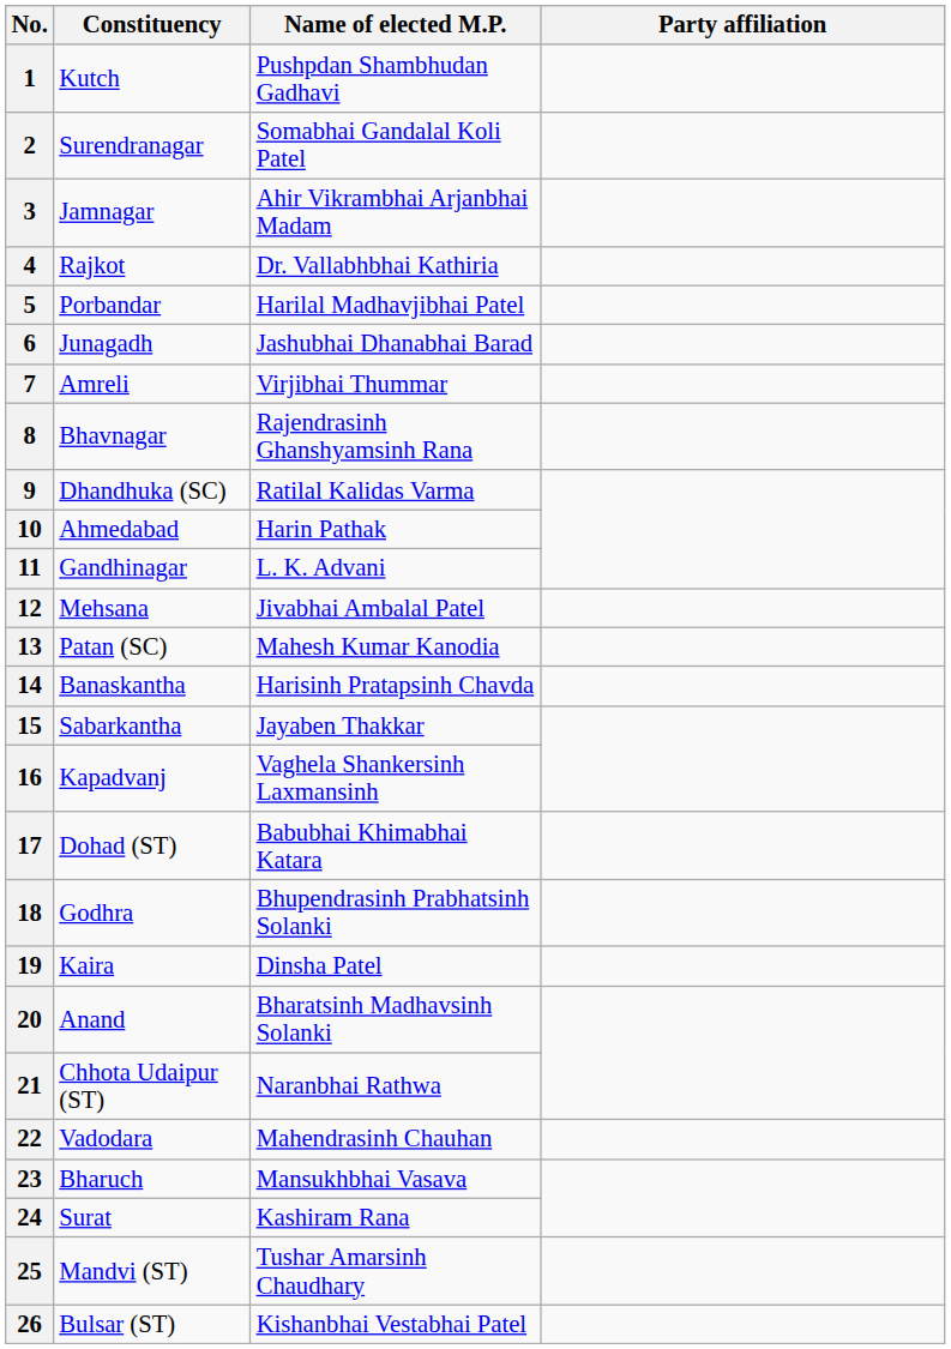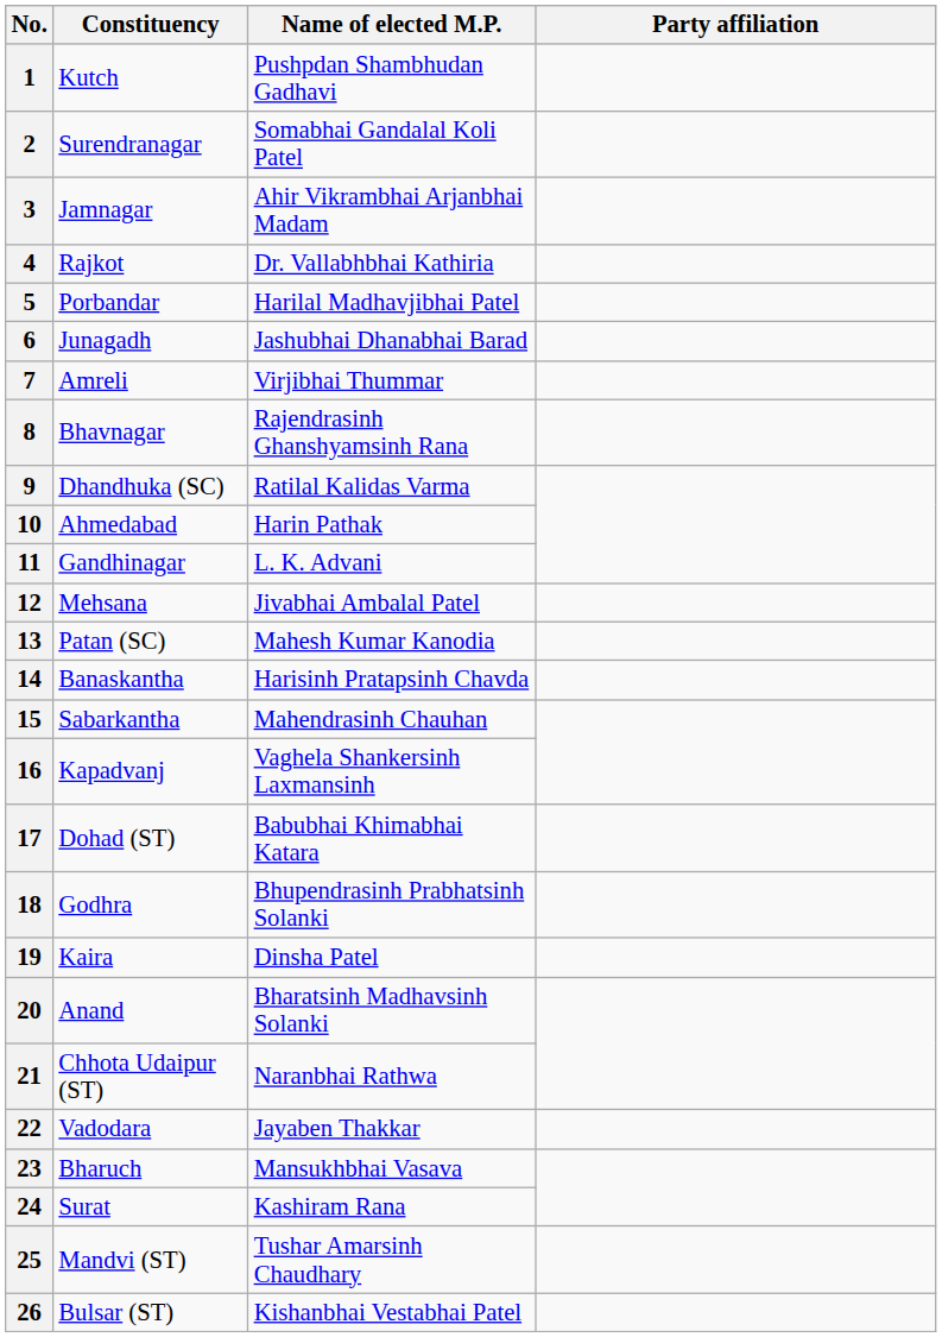 <table class="wikitable">
 <tr style="background:#ccc; text-align:center;">
 <th>No.</th>
 <th style="width:120px">Constituency</th>
 <th style="width:180px">Name of elected M.P.</th>
 <th colspan="2" style="width:18em">Party affiliation</th>
 </tr>
 <tr>
 <th>1</th>
 <td><a href='#'>Kutch</a></td>
 <td><a href='#'>Pushpdan Shambhudan Gadhavi</a></td>
 <td></td>
 </tr>
 <tr>
 <th>2</th>
 <td><a href='#'>Surendranagar</a></td>
 <td><a href='#'>Somabhai Gandalal Koli Patel</a></td>
 </tr>
 <tr>
 <th>3</th>
 <td><a href='#'>Jamnagar</a></td>
 <td><a href='#'>Ahir Vikrambhai Arjanbhai Madam</a></td>
 <td></td>
 </tr>
 <tr>
 <th>4</th>
 <td><a href='#'>Rajkot</a></td>
 <td><a href='#'>Dr. Vallabhbhai Kathiria</a></td>
 <td></td>
 </tr>
 <tr>
 <th>5</th>
 <td><a href='#'>Porbandar</a></td>
 <td><a href='#'>Harilal Madhavjibhai Patel</a></td>
 </tr>
 <tr>
 <th>6</th>
 <td><a href='#'>Junagadh</a></td>
 <td><a href='#'>Jashubhai Dhanabhai Barad</a></td>
 <td></td>
 </tr>
 <tr>
 <th>7</th>
 <td><a href='#'>Amreli</a></td>
 <td><a href='#'>Virjibhai Thummar</a></td>
 </tr>
 <tr>
 <th>8</th>
 <td><a href='#'>Bhavnagar</a></td>
 <td><a href='#'>Rajendrasinh Ghanshyamsinh Rana</a></td>
 <td></td>
 </tr>
 <tr>
 <th>9</th>
 <td><a href='#'>Dhandhuka</a> (SC)</td>
 <td><a href='#'>Ratilal Kalidas Varma</a></td>
 </tr>
 <tr>
 <th>10</th>
 <td><a href='#'>Ahmedabad</a></td>
 <td><a href='#'>Harin Pathak</a></td>
 </tr>
 <tr>
 <th>11</th>
 <td><a href='#'>Gandhinagar</a></td>
 <td><a href='#'>L. K. Advani</a></td>
 </tr>
 <tr>
 <th>12</th>
 <td><a href='#'>Mehsana</a></td>
 <td><a href='#'>Jivabhai Ambalal Patel</a></td>
 <td></td>
 </tr>
 <tr>
 <th>13</th>
 <td><a href='#'>Patan</a> (SC)</td>
 <td><a href='#'>Mahesh Kumar Kanodia</a></td>
 <td></td>
 </tr>
 <tr>
 <th>14</th>
 <td><a href='#'>Banaskantha</a></td>
 <td><a href='#'>Harisinh Pratapsinh Chavda</a></td>
 <td></td>
 </tr>
 <tr>
 <th>15</th>
 <td><a href='#'>Sabarkantha</a></td>
-<td><a href='#'>Jayaben Thakkar</a></td>
+<td><a href='#'>Mahendrasinh Chauhan</a></td>
 </tr>
 <tr>
 <th>16</th>
 <td><a href='#'>Kapadvanj</a></td>
 <td><a href='#'>Vaghela Shankersinh Laxmansinh</a></td>
 </tr>
 <tr>
 <th>17</th>
 <td><a href='#'>Dohad</a> (ST)</td>
 <td><a href='#'>Babubhai Khimabhai Katara</a></td>
 <td></td>
 </tr>
 <tr>
 <th>18</th>
 <td><a href='#'>Godhra</a></td>
 <td><a href='#'>Bhupendrasinh Prabhatsinh Solanki</a></td>
 </tr>
 <tr>
 <th>19</th>
 <td><a href='#'>Kaira</a></td>
 <td><a href='#'>Dinsha Patel</a></td>
 <td></td>
 </tr>
 <tr>
 <th>20</th>
 <td><a href='#'>Anand</a></td>
 <td><a href='#'>Bharatsinh Madhavsinh Solanki</a></td>
 </tr>
 <tr>
 <th>21</th>
 <td><a href='#'>Chhota Udaipur</a> (ST)</td>
 <td><a href='#'>Naranbhai Rathwa</a></td>
 </tr>
 <tr>
 <th>22</th>
 <td><a href='#'>Vadodara</a></td>
-<td><a href='#'>Mahendrasinh Chauhan</a></td>
+<td><a href='#'>Jayaben Thakkar</a></td>
 <td></td>
 </tr>
 <tr>
 <th>23</th>
 <td><a href='#'>Bharuch</a></td>
 <td><a href='#'>Mansukhbhai Vasava</a></td>
 </tr>
 <tr>
 <th>24</th>
 <td><a href='#'>Surat</a></td>
 <td><a href='#'>Kashiram Rana</a></td>
 </tr>
 <tr>
 <th>25</th>
 <td><a href='#'>Mandvi</a> (ST)</td>
 <td><a href='#'>Tushar Amarsinh Chaudhary</a></td>
 <td></td>
 </tr>
 <tr>
 <th>26</th>
 <td><a href='#'>Bulsar</a> (ST)</td>
 <td><a href='#'>Kishanbhai Vestabhai Patel</a></td>
 </tr>
 </table>
